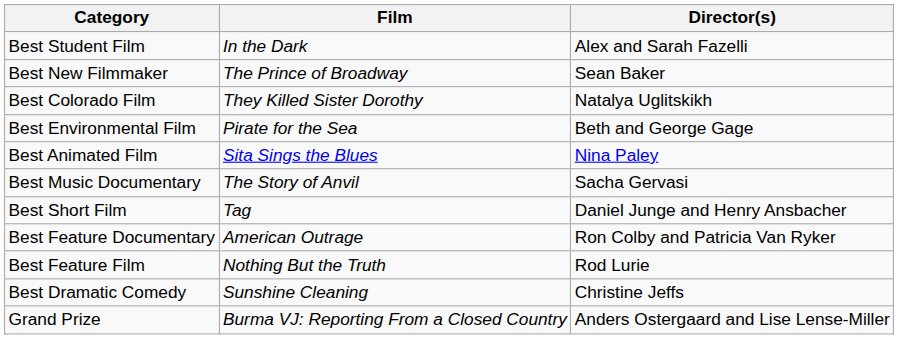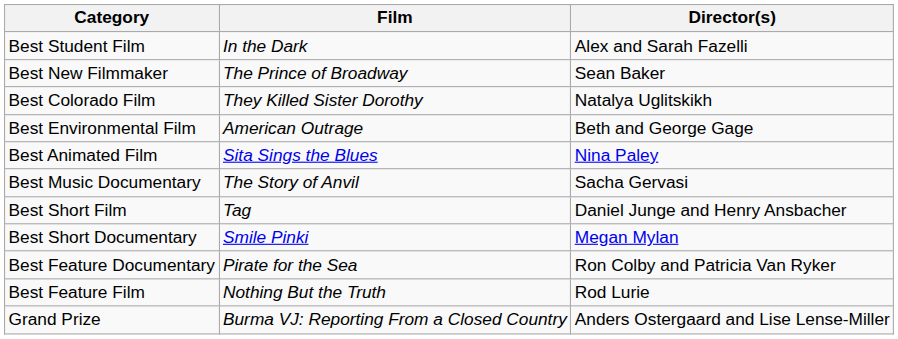 <table class="wikitable">
 <tr>
 <th>Category</th>
 <th>Film</th>
 <th>Director(s)</th>
 </tr>
 <tr>
 <td>Best Student Film</td>
 <td><em>In the Dark</em></td>
 <td>Alex and Sarah Fazelli</td>
 </tr>
 <tr>
 <td>Best New Filmmaker</td>
 <td><em>The Prince of Broadway</em></td>
 <td>Sean Baker</td>
 </tr>
 <tr>
 <td>Best Colorado Film</td>
 <td><em>They Killed Sister Dorothy</em></td>
 <td>Natalya Uglitskikh</td>
 </tr>
 <tr>
 <td>Best Environmental Film</td>
-<td><em>Pirate for the Sea</em></td>
+<td><em>American Outrage</em></td>
 <td>Beth and George Gage</td>
 </tr>
 <tr>
 <td>Best Animated Film</td>
 <td><em><a href='#'>Sita Sings the Blues</a></em></td>
 <td><a href='#'>Nina Paley</a></td>
 </tr>
 <tr>
 <td>Best Music Documentary</td>
 <td><em>The Story of Anvil</em></td>
 <td>Sacha Gervasi</td>
 </tr>
 <tr>
 <td>Best Short Film</td>
 <td><em>Tag</em></td>
 <td>Daniel Junge and Henry Ansbacher</td>
 </tr>
 <tr>
+<td>Best Short Documentary</td>
+<td><em><a href='#'>Smile Pinki</a></em></td>
+<td><a href='#'>Megan Mylan</a></td>
+</tr>
+<tr>
 <td>Best Feature Documentary</td>
-<td><em>American Outrage</em></td>
+<td><em>Pirate for the Sea</em></td>
 <td>Ron Colby and Patricia Van Ryker</td>
 </tr>
 <tr>
 <td>Best Feature Film</td>
 <td><em>Nothing But the Truth</em></td>
 <td>Rod Lurie</td>
 </tr>
 <tr>
-<td>Best Dramatic Comedy</td>
-<td><em>Sunshine Cleaning</em></td>
-<td>Christine Jeffs</td>
-</tr>
-<tr>
 <td>Grand Prize</td>
 <td><em>Burma VJ: Reporting From a Closed Country</em></td>
 <td>Anders Ostergaard and Lise Lense-Miller</td>
 </tr>
 </table>
